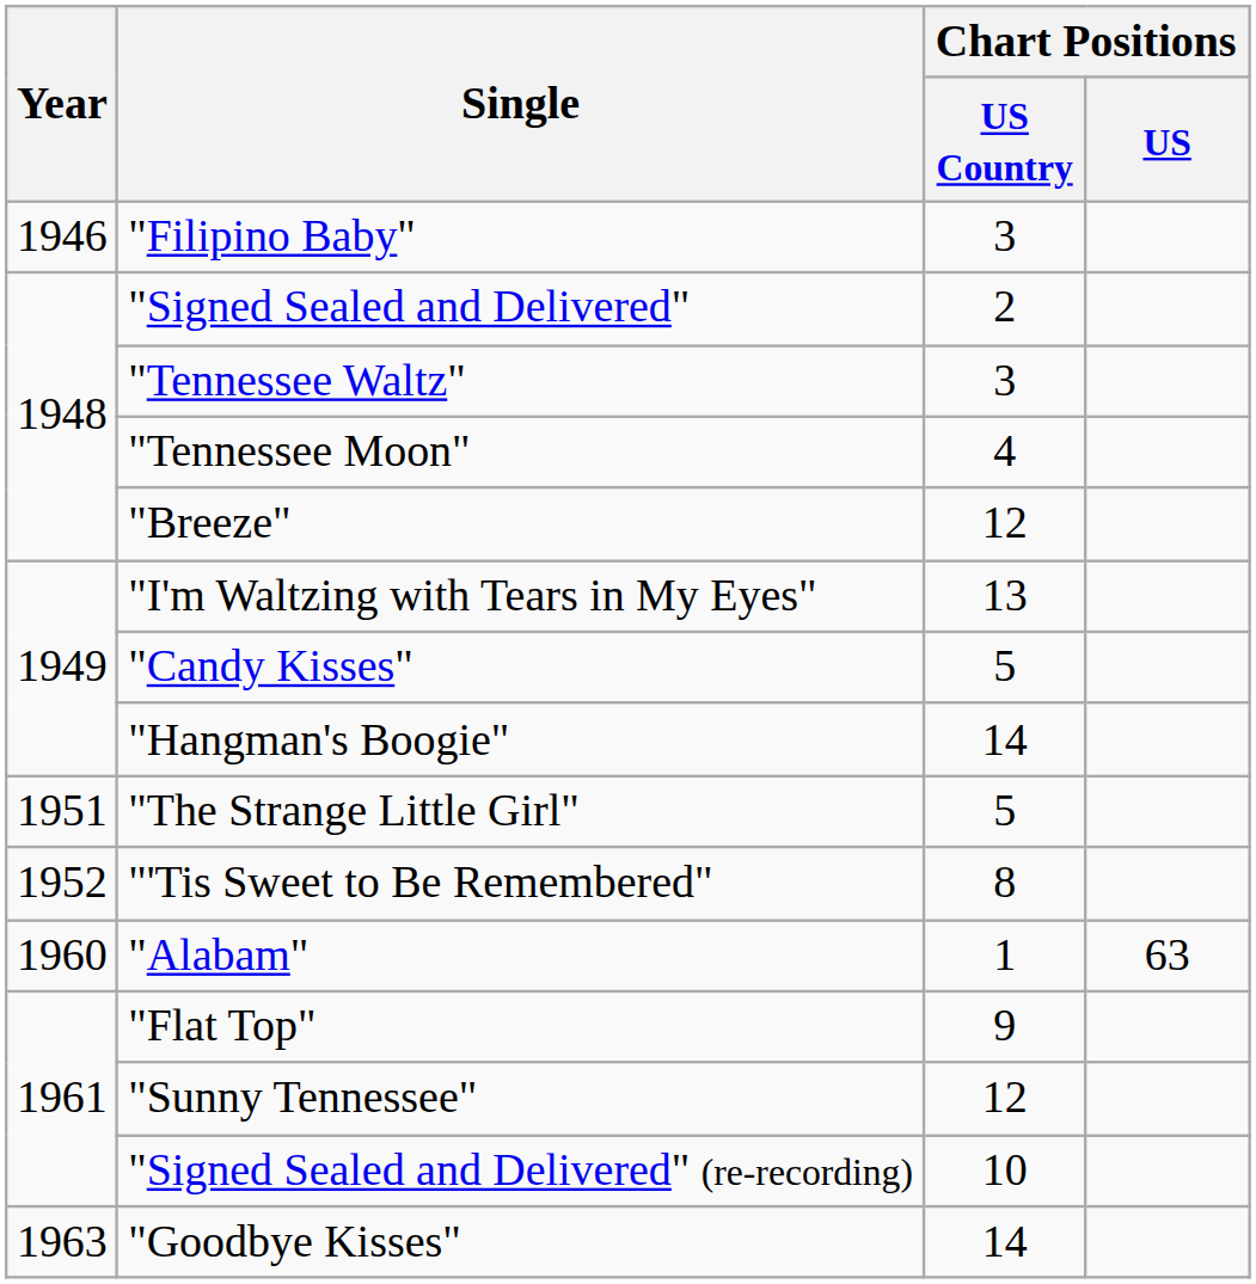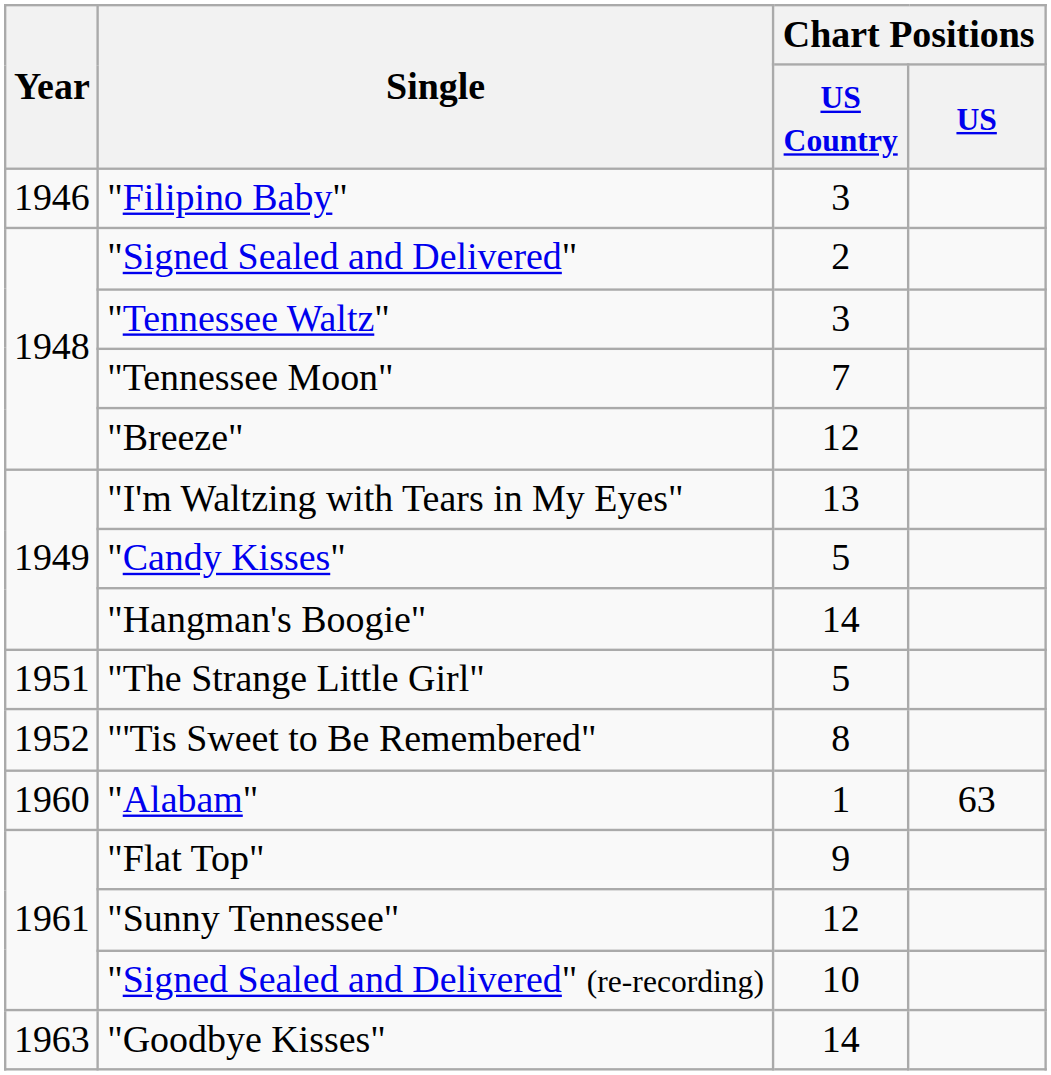 <table class="wikitable">
 <tr>
 <th rowspan="2">Year</th>
 <th rowspan="2">Single</th>
 <th colspan="2">Chart Positions</th>
 </tr>
 <tr>
 <th width="50"><small><a href='#'>US Country</a></small></th>
 <th width="50"><small><a href='#'>US</a></small></th>
 </tr>
 <tr>
 <td>1946</td>
 <td>"<a href='#'>Filipino Baby</a>"</td>
 <td align="center">3</td>
 <td></td>
 </tr>
 <tr>
 <td rowspan="4">1948</td>
 <td>"<a href='#'>Signed Sealed and Delivered</a>"</td>
 <td align="center">2</td>
 <td></td>
 </tr>
 <tr>
 <td>"<a href='#'>Tennessee Waltz</a>"</td>
 <td align="center">3</td>
 <td></td>
 </tr>
 <tr>
 <td>"Tennessee Moon"</td>
-<td align="center">4</td>
+<td align="center">7</td>
 <td></td>
 </tr>
 <tr>
 <td>"Breeze"</td>
 <td align="center">12</td>
 <td></td>
 </tr>
 <tr>
 <td rowspan="3">1949</td>
 <td>"I'm Waltzing with Tears in My Eyes"</td>
 <td align="center">13</td>
 <td></td>
 </tr>
 <tr>
 <td>"<a href='#'>Candy Kisses</a>"</td>
 <td align="center">5</td>
 <td></td>
 </tr>
 <tr>
 <td>"Hangman's Boogie"</td>
 <td align="center">14</td>
 <td></td>
 </tr>
 <tr>
 <td>1951</td>
 <td>"The Strange Little Girl"</td>
 <td align="center">5</td>
 <td></td>
 </tr>
 <tr>
 <td>1952</td>
 <td>"'Tis Sweet to Be Remembered"</td>
 <td align="center">8</td>
 <td></td>
 </tr>
 <tr>
 <td>1960</td>
 <td>"<a href='#'>Alabam</a>"</td>
 <td align="center">1</td>
 <td align="center">63</td>
 </tr>
 <tr>
 <td rowspan="3">1961</td>
 <td>"Flat Top"</td>
 <td align="center">9</td>
 <td></td>
 </tr>
 <tr>
 <td>"Sunny Tennessee"</td>
 <td align="center">12</td>
 <td></td>
 </tr>
 <tr>
 <td>"<a href='#'>Signed Sealed and Delivered</a>" <small>(re-recording)</small></td>
 <td align="center">10</td>
 <td></td>
 </tr>
 <tr>
 <td>1963</td>
 <td>"Goodbye Kisses"</td>
 <td align="center">14</td>
 <td></td>
 </tr>
 </table>
